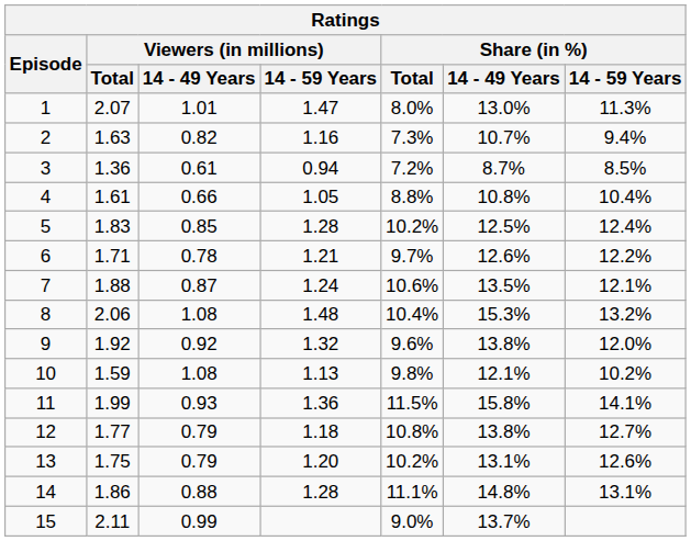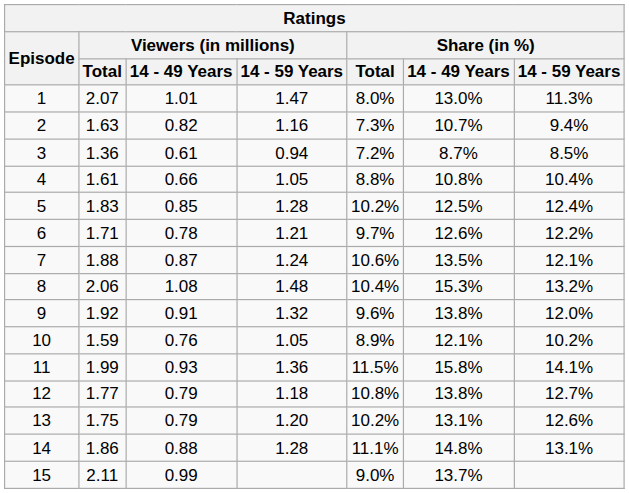 <table class="wikitable sortable" style="text-align:center; font-size:90%;">
 <tr>
 <th colspan="7">Ratings</th>
 </tr>
 <tr>
 <th rowspan="2">Episode</th>
 <th colspan="3">Viewers (in millions)</th>
 <th colspan="3">Share (in %)</th>
 </tr>
 <tr>
 <th>Total</th>
 <th>14 - 49 Years</th>
 <th>14 - 59 Years</th>
 <th>Total</th>
 <th>14 - 49 Years</th>
 <th>14 - 59 Years</th>
 </tr>
 <tr>
 <td>1</td>
 <td>2.07</td>
 <td>1.01</td>
 <td>1.47</td>
 <td>8.0%</td>
 <td>13.0%</td>
 <td>11.3%</td>
 </tr>
 <tr>
 <td>2</td>
 <td>1.63</td>
 <td>0.82</td>
 <td>1.16</td>
 <td>7.3%</td>
 <td>10.7%</td>
 <td>9.4%</td>
 </tr>
 <tr>
 <td>3</td>
 <td>1.36</td>
 <td>0.61</td>
 <td>0.94</td>
 <td>7.2%</td>
 <td>8.7%</td>
 <td>8.5%</td>
 </tr>
 <tr>
 <td>4</td>
 <td>1.61</td>
 <td>0.66</td>
 <td>1.05</td>
 <td>8.8%</td>
 <td>10.8%</td>
 <td>10.4%</td>
 </tr>
 <tr>
 <td>5</td>
 <td>1.83</td>
 <td>0.85</td>
 <td>1.28</td>
 <td>10.2%</td>
 <td>12.5%</td>
 <td>12.4%</td>
 </tr>
 <tr>
 <td>6</td>
 <td>1.71</td>
 <td>0.78</td>
 <td>1.21</td>
 <td>9.7%</td>
 <td>12.6%</td>
 <td>12.2%</td>
 </tr>
 <tr>
 <td>7</td>
 <td>1.88</td>
 <td>0.87</td>
 <td>1.24</td>
 <td>10.6%</td>
 <td>13.5%</td>
 <td>12.1%</td>
 </tr>
 <tr>
 <td>8</td>
 <td>2.06</td>
 <td>1.08</td>
 <td>1.48</td>
 <td>10.4%</td>
 <td>15.3%</td>
 <td>13.2%</td>
 </tr>
 <tr>
 <td>9</td>
 <td>1.92</td>
-<td>0.92</td>
+<td>0.91</td>
 <td>1.32</td>
 <td>9.6%</td>
 <td>13.8%</td>
 <td>12.0%</td>
 </tr>
 <tr>
 <td>10</td>
 <td>1.59</td>
-<td>1.08</td>
-<td>1.13</td>
-<td>9.8%</td>
+<td>0.76</td>
+<td>1.05</td>
+<td>8.9%</td>
 <td>12.1%</td>
 <td>10.2%</td>
 </tr>
 <tr>
 <td>11</td>
 <td>1.99</td>
 <td>0.93</td>
 <td>1.36</td>
 <td>11.5%</td>
 <td>15.8%</td>
 <td>14.1%</td>
 </tr>
 <tr>
 <td>12</td>
 <td>1.77</td>
 <td>0.79</td>
 <td>1.18</td>
 <td>10.8%</td>
 <td>13.8%</td>
 <td>12.7%</td>
 </tr>
 <tr>
 <td>13</td>
 <td>1.75</td>
 <td>0.79</td>
 <td>1.20</td>
 <td>10.2%</td>
 <td>13.1%</td>
 <td>12.6%</td>
 </tr>
 <tr>
 <td>14</td>
 <td>1.86</td>
 <td>0.88</td>
 <td>1.28</td>
 <td>11.1%</td>
 <td>14.8%</td>
 <td>13.1%</td>
 </tr>
 <tr>
 <td>15</td>
 <td>2.11</td>
 <td>0.99</td>
 <td></td>
 <td>9.0%</td>
 <td>13.7%</td>
 <td></td>
 </tr>
 </table>
